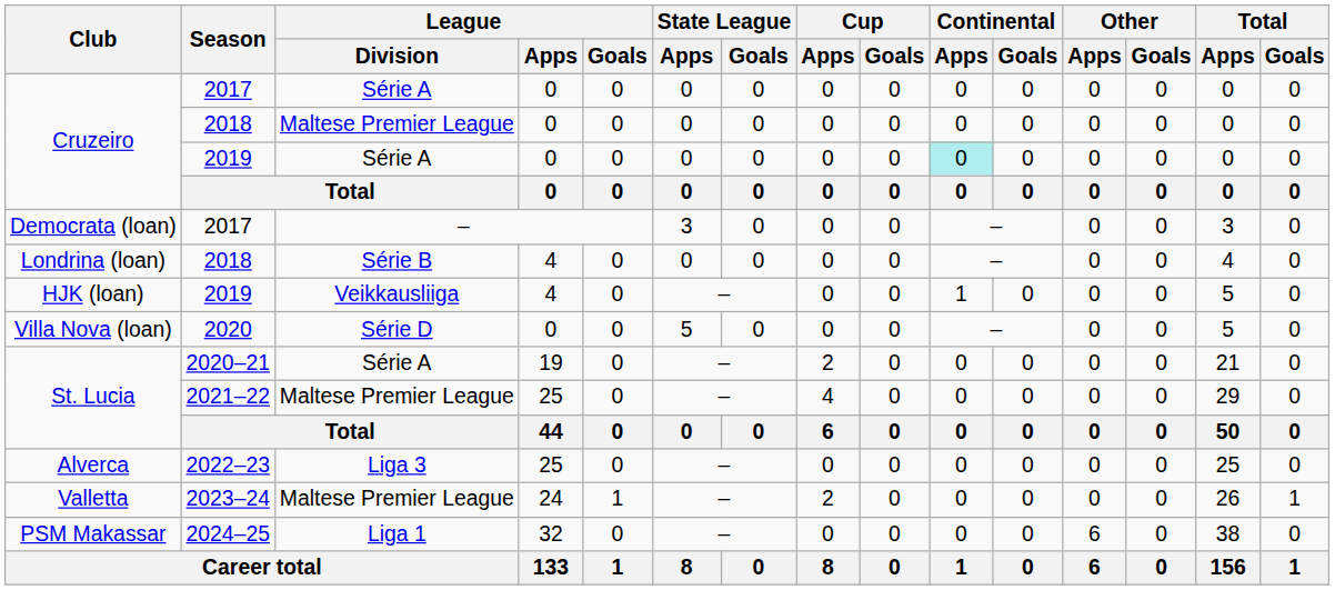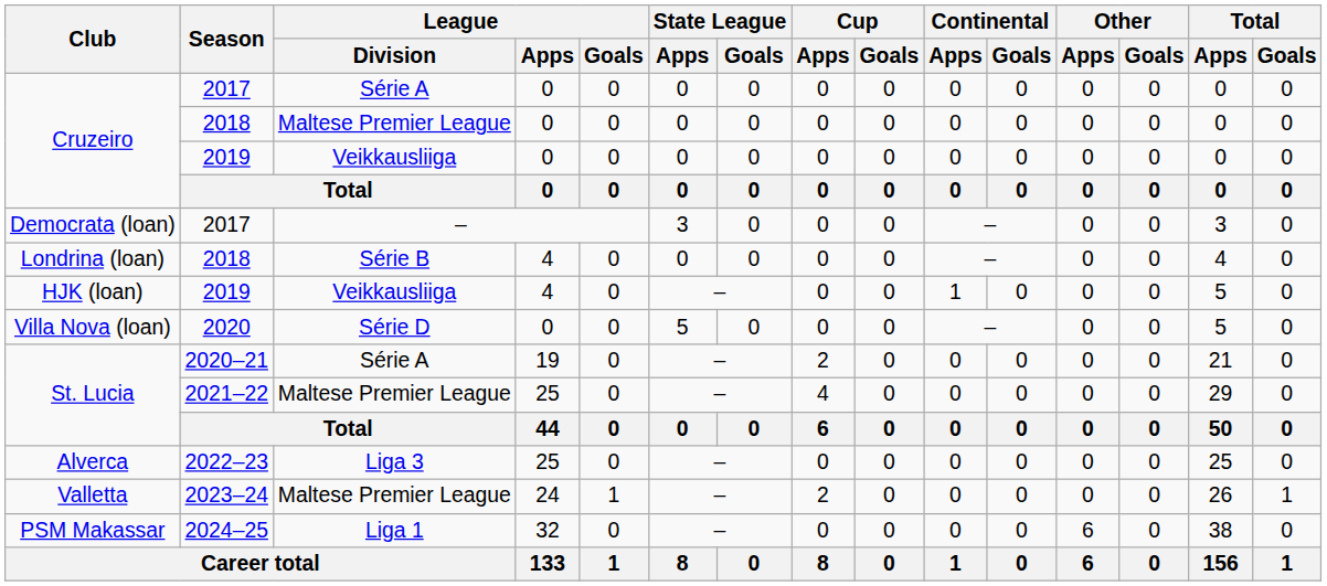 <table class="wikitable" style="text-align: center">
 <tr>
 <th rowspan="2">Club</th>
 <th rowspan="2">Season</th>
 <th colspan="3">League</th>
 <th colspan="2">State League</th>
 <th colspan="2">Cup</th>
 <th colspan="2">Continental</th>
 <th colspan="2">Other</th>
 <th colspan="2">Total</th>
 </tr>
 <tr>
 <th>Division</th>
 <th>Apps</th>
 <th>Goals</th>
 <th>Apps</th>
 <th>Goals</th>
 <th>Apps</th>
 <th>Goals</th>
 <th>Apps</th>
 <th>Goals</th>
 <th>Apps</th>
 <th>Goals</th>
 <th>Apps</th>
 <th>Goals</th>
 </tr>
 <tr>
 <td rowspan="4"><a href='#'>Cruzeiro</a></td>
 <td><a href='#'>2017</a></td>
 <td rowspan="1"><a href='#'>Série A</a></td>
 <td>0</td>
 <td>0</td>
 <td>0</td>
 <td>0</td>
 <td>0</td>
 <td>0</td>
 <td>0</td>
 <td>0</td>
 <td>0</td>
 <td>0</td>
 <td>0</td>
 <td>0</td>
 </tr>
 <tr>
 <td><a href='#'>2018</a></td>
 <td><a href='#'>Maltese Premier League</a></td>
 <td>0</td>
 <td>0</td>
 <td>0</td>
 <td>0</td>
 <td>0</td>
 <td>0</td>
 <td>0</td>
 <td>0</td>
 <td>0</td>
 <td>0</td>
 <td>0</td>
 <td>0</td>
 </tr>
 <tr>
 <td><a href='#'>2019</a></td>
-<td>Série A</td>
+<td><a href='#'>Veikkausliiga</a></td>
 <td>0</td>
 <td>0</td>
 <td>0</td>
 <td>0</td>
 <td>0</td>
 <td>0</td>
-<td style="background: paleturquoise;">0</td>
+<td>0</td>
 <td>0</td>
 <td>0</td>
 <td>0</td>
 <td>0</td>
 <td>0</td>
 </tr>
 <tr>
 <th colspan="2"><strong>Total</strong></th>
 <th>0</th>
 <th>0</th>
 <th>0</th>
 <th>0</th>
 <th>0</th>
 <th>0</th>
 <th>0</th>
 <th>0</th>
 <th>0</th>
 <th>0</th>
 <th>0</th>
 <th>0</th>
 </tr>
 <tr>
 <td><a href='#'>Democrata</a> (loan)</td>
 <td>2017</td>
 <td colspan="3">–</td>
 <td>3</td>
 <td>0</td>
 <td>0</td>
 <td>0</td>
 <td colspan="2">–</td>
 <td>0</td>
 <td>0</td>
 <td>3</td>
 <td>0</td>
 </tr>
 <tr>
 <td><a href='#'>Londrina</a> (loan)</td>
 <td><a href='#'>2018</a></td>
 <td><a href='#'>Série B</a></td>
 <td>4</td>
 <td>0</td>
 <td>0</td>
 <td>0</td>
 <td>0</td>
 <td>0</td>
 <td colspan="2">–</td>
 <td>0</td>
 <td>0</td>
 <td>4</td>
 <td>0</td>
 </tr>
 <tr>
 <td><a href='#'>HJK</a> (loan)</td>
 <td><a href='#'>2019</a></td>
 <td><a href='#'>Veikkausliiga</a></td>
 <td>4</td>
 <td>0</td>
 <td colspan="2">–</td>
 <td>0</td>
 <td>0</td>
 <td>1</td>
 <td>0</td>
 <td>0</td>
 <td>0</td>
 <td>5</td>
 <td>0</td>
 </tr>
 <tr>
 <td><a href='#'>Villa Nova</a> (loan)</td>
 <td><a href='#'>2020</a></td>
 <td><a href='#'>Série D</a></td>
 <td>0</td>
 <td>0</td>
 <td>5</td>
 <td>0</td>
 <td>0</td>
 <td>0</td>
 <td colspan="2">–</td>
 <td>0</td>
 <td>0</td>
 <td>5</td>
 <td>0</td>
 </tr>
 <tr>
 <td rowspan="3"><a href='#'>St. Lucia</a></td>
 <td><a href='#'>2020–21</a></td>
 <td>Série A</td>
 <td>19</td>
 <td>0</td>
 <td colspan="2">–</td>
 <td>2</td>
 <td>0</td>
 <td>0</td>
 <td>0</td>
 <td>0</td>
 <td>0</td>
 <td>21</td>
 <td>0</td>
 </tr>
 <tr>
 <td><a href='#'>2021–22</a></td>
 <td>Maltese Premier League</td>
 <td>25</td>
 <td>0</td>
 <td colspan="2">–</td>
 <td>4</td>
 <td>0</td>
 <td>0</td>
 <td>0</td>
 <td>0</td>
 <td>0</td>
 <td>29</td>
 <td>0</td>
 </tr>
 <tr>
 <th colspan="2"><strong>Total</strong></th>
 <th>44</th>
 <th>0</th>
 <th>0</th>
 <th>0</th>
 <th>6</th>
 <th>0</th>
 <th>0</th>
 <th>0</th>
 <th>0</th>
 <th>0</th>
 <th>50</th>
 <th>0</th>
 </tr>
 <tr>
 <td rowspan="1"><a href='#'>Alverca</a></td>
 <td><a href='#'>2022–23</a></td>
 <td><a href='#'>Liga 3</a></td>
 <td>25</td>
 <td>0</td>
 <td colspan="2">–</td>
 <td>0</td>
 <td>0</td>
 <td>0</td>
 <td>0</td>
 <td>0</td>
 <td>0</td>
 <td>25</td>
 <td>0</td>
 </tr>
 <tr>
 <td rowspan="1"><a href='#'>Valletta</a></td>
 <td><a href='#'>2023–24</a></td>
 <td>Maltese Premier League</td>
 <td>24</td>
 <td>1</td>
 <td colspan="2">–</td>
 <td>2</td>
 <td>0</td>
 <td>0</td>
 <td>0</td>
 <td>0</td>
 <td>0</td>
 <td>26</td>
 <td>1</td>
 </tr>
 <tr>
 <td rowspan="1"><a href='#'>PSM Makassar</a></td>
 <td><a href='#'>2024–25</a></td>
 <td><a href='#'>Liga 1</a></td>
 <td>32</td>
 <td>0</td>
 <td colspan="2">–</td>
 <td>0</td>
 <td>0</td>
 <td>0</td>
 <td>0</td>
 <td>6</td>
 <td>0</td>
 <td>38</td>
 <td>0</td>
 </tr>
 <tr>
 <th colspan="3"><strong>Career total</strong></th>
 <th>133</th>
 <th>1</th>
 <th>8</th>
 <th>0</th>
 <th>8</th>
 <th>0</th>
 <th>1</th>
 <th>0</th>
 <th>6</th>
 <th>0</th>
 <th>156</th>
 <th>1</th>
 </tr>
 </table>
